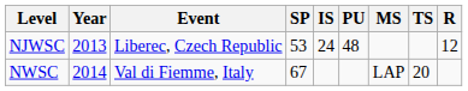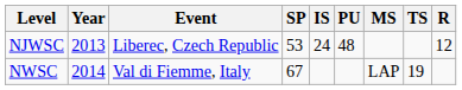 <table class="wikitable sortable">
 <tr>
 <th>Level</th>
 <th>Year</th>
 <th>Event</th>
 <th>SP</th>
 <th>IS</th>
 <th>PU</th>
 <th>MS</th>
 <th>TS</th>
 <th>R</th>
 </tr>
 <tr>
 <td><a href='#'>NJWSC</a></td>
 <td><a href='#'>2013</a></td>
 <td> <a href='#'>Liberec</a>, <a href='#'>Czech Republic</a></td>
 <td>53</td>
 <td>24</td>
 <td>48</td>
 <td></td>
 <td></td>
 <td>12</td>
 </tr>
 <tr>
 <td><a href='#'>NWSC</a></td>
 <td><a href='#'>2014</a></td>
 <td> <a href='#'>Val di Fiemme</a>, <a href='#'>Italy</a></td>
 <td>67</td>
 <td></td>
 <td></td>
 <td>LAP</td>
-<td>20</td>
+<td>19</td>
 <td></td>
 </tr>
 </table>
